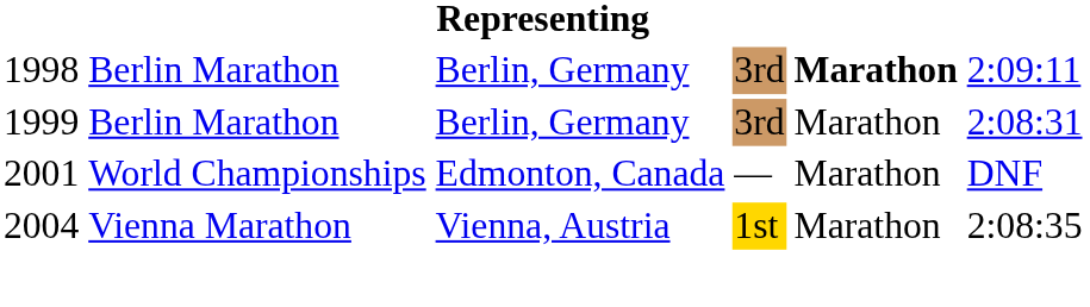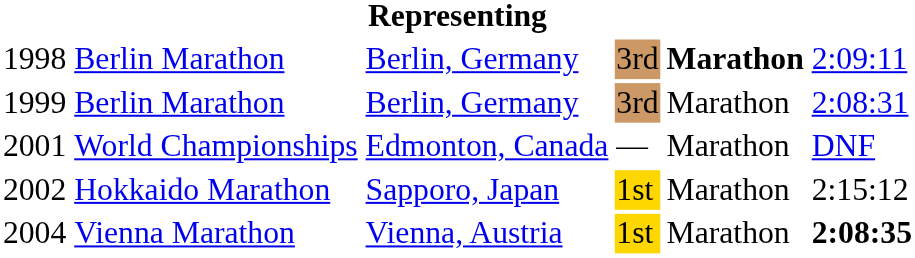 <table>
 <tr>
 <th colspan="6">Representing </th>
 </tr>
 <tr>
 <td>1998</td>
 <td><a href='#'>Berlin Marathon</a></td>
 <td><a href='#'>Berlin, Germany</a></td>
 <td bgcolor="cc9966">3rd</td>
 <td><strong>Marathon</strong></td>
 <td><a href='#'>2:09:11</a></td>
 </tr>
 <tr>
 <td>1999</td>
 <td><a href='#'>Berlin Marathon</a></td>
 <td><a href='#'>Berlin, Germany</a></td>
 <td bgcolor="cc9966">3rd</td>
 <td>Marathon</td>
 <td><a href='#'>2:08:31</a></td>
 </tr>
 <tr>
 <td>2001</td>
 <td><a href='#'>World Championships</a></td>
 <td><a href='#'>Edmonton, Canada</a></td>
 <td>—</td>
 <td>Marathon</td>
 <td><a href='#'>DNF</a></td>
 </tr>
 <tr>
+<td>2002</td>
+<td><a href='#'>Hokkaido Marathon</a></td>
+<td><a href='#'>Sapporo, Japan</a></td>
+<td bgcolor="gold">1st</td>
+<td>Marathon</td>
+<td>2:15:12</td>
+</tr>
+<tr>
 <td>2004</td>
 <td><a href='#'>Vienna Marathon</a></td>
 <td><a href='#'>Vienna, Austria</a></td>
 <td bgcolor="gold">1st</td>
 <td>Marathon</td>
-<td>2:08:35</td>
+<td><strong>2:08:35</strong></td>
 </tr>
 </table>
